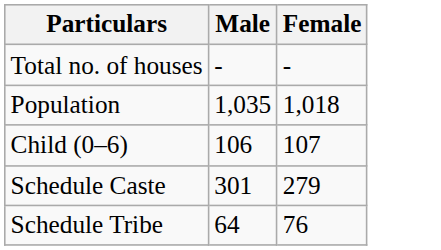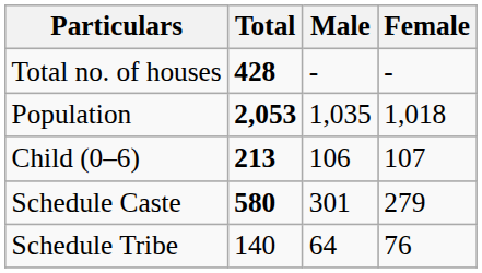 <table class="wikitable">
 <tr>
 <th>Particulars</th>
+<th>Total</th>
 <th>Male</th>
 <th>Female</th>
 </tr>
 <tr>
 <td>Total no. of houses</td>
+<td><strong>428</strong></td>
 <td>-</td>
 <td>-</td>
 </tr>
 <tr>
 <td>Population</td>
+<td><strong>2,053</strong></td>
 <td>1,035</td>
 <td>1,018</td>
 </tr>
 <tr>
 <td>Child (0–6)</td>
+<td><strong>213</strong></td>
 <td>106</td>
 <td>107</td>
 </tr>
 <tr>
 <td>Schedule Caste</td>
+<td><strong>580</strong></td>
 <td>301</td>
 <td>279</td>
 </tr>
 <tr>
 <td>Schedule Tribe</td>
+<td>140</td>
 <td>64</td>
 <td>76</td>
 </tr>
 </table>
